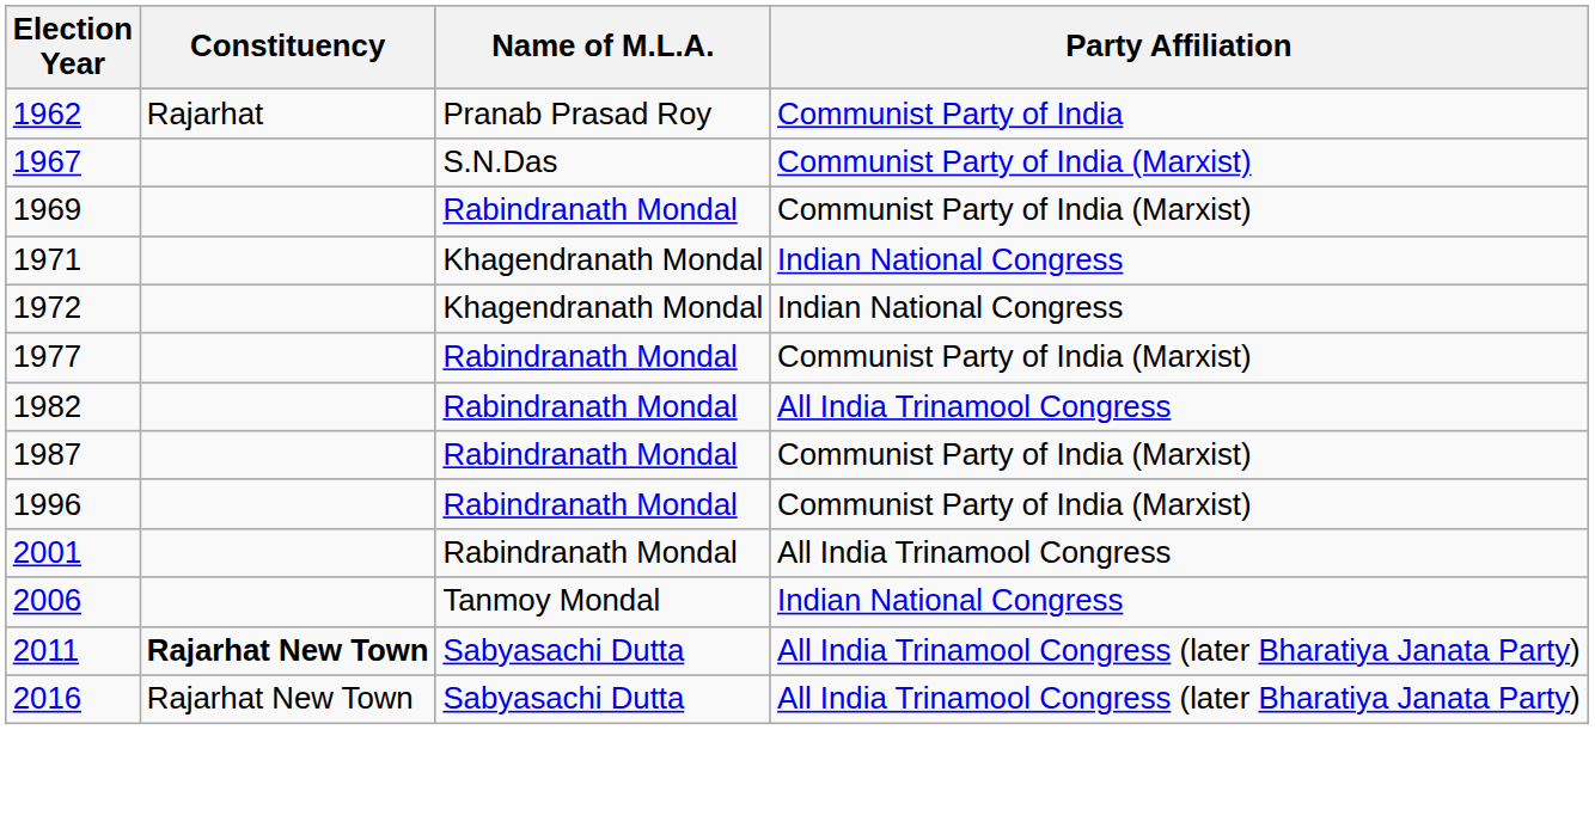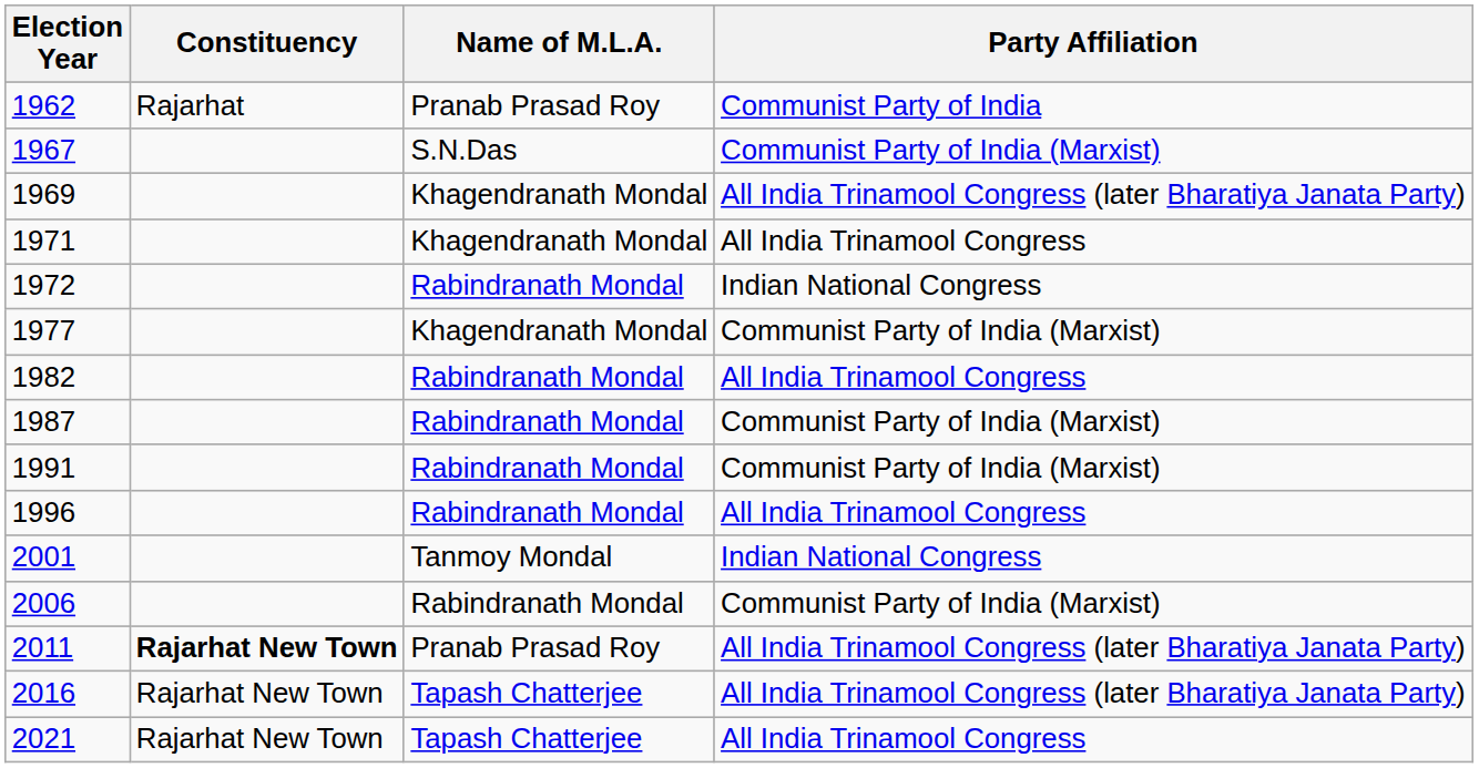 <table class="wikitable sortable"ìÍĦĤĠčw>
 <tr>
 <th>Election<br> Year</th>
 <th>Constituency</th>
 <th>Name of M.L.A.</th>
 <th>Party Affiliation</th>
 </tr>
 <tr>
 <td><a href='#'>1962</a></td>
 <td>Rajarhat</td>
 <td>Pranab Prasad Roy</td>
 <td><a href='#'>Communist Party of India</a></td>
 </tr>
 <tr>
 <td><a href='#'>1967</a></td>
 <td></td>
 <td>S.N.Das</td>
 <td><a href='#'>Communist Party of India (Marxist)</a></td>
 </tr>
 <tr>
 <td>1969</td>
 <td></td>
-<td><a href='#'>Rabindranath Mondal</a></td>
-<td>Communist Party of India (Marxist)</td>
+<td>Khagendranath Mondal</td>
+<td><a href='#'>All India Trinamool Congress</a> (later <a href='#'>Bharatiya Janata Party</a>)</td>
 </tr>
 <tr>
 <td>1971</td>
 <td></td>
 <td>Khagendranath Mondal</td>
-<td><a href='#'>Indian National Congress</a></td>
+<td>All India Trinamool Congress</td>
 </tr>
 <tr>
 <td>1972</td>
 <td></td>
-<td>Khagendranath Mondal</td>
+<td><a href='#'>Rabindranath Mondal</a></td>
 <td>Indian National Congress</td>
 </tr>
 <tr>
 <td>1977</td>
 <td></td>
-<td><a href='#'>Rabindranath Mondal</a></td>
+<td>Khagendranath Mondal</td>
 <td>Communist Party of India (Marxist)</td>
 </tr>
 <tr>
 <td>1982</td>
 <td></td>
 <td><a href='#'>Rabindranath Mondal</a></td>
 <td><a href='#'>All India Trinamool Congress</a></td>
 </tr>
 <tr>
 <td>1987</td>
 <td></td>
 <td><a href='#'>Rabindranath Mondal</a></td>
 <td>Communist Party of India (Marxist)</td>
 </tr>
 <tr>
-<td>1996</td>
+<td>1991</td>
 <td></td>
 <td><a href='#'>Rabindranath Mondal</a></td>
 <td>Communist Party of India (Marxist)</td>
 </tr>
 <tr>
-<td><a href='#'>2001</a></td>
+<td>1996</td>
 <td></td>
-<td>Rabindranath Mondal</td>
-<td>All India Trinamool Congress</td>
+<td><a href='#'>Rabindranath Mondal</a></td>
+<td><a href='#'>All India Trinamool Congress</a></td>
 </tr>
 <tr>
-<td><a href='#'>2006</a></td>
+<td><a href='#'>2001</a></td>
 <td></td>
 <td>Tanmoy Mondal</td>
 <td><a href='#'>Indian National Congress</a></td>
 </tr>
 <tr>
+<td><a href='#'>2006</a></td>
+<td></td>
+<td>Rabindranath Mondal</td>
+<td>Communist Party of India (Marxist)</td>
+</tr>
+<tr>
 <td><a href='#'>2011</a></td>
 <td><strong>Rajarhat New Town</strong></td>
-<td><a href='#'>Sabyasachi Dutta</a></td>
+<td>Pranab Prasad Roy</td>
 <td><a href='#'>All India Trinamool Congress</a> (later <a href='#'>Bharatiya Janata Party</a>)</td>
 </tr>
 <tr>
 <td><a href='#'>2016</a></td>
 <td>Rajarhat New Town</td>
-<td><a href='#'>Sabyasachi Dutta</a></td>
+<td><a href='#'>Tapash Chatterjee</a></td>
 <td><a href='#'>All India Trinamool Congress</a> (later <a href='#'>Bharatiya Janata Party</a>)</td>
 </tr>
+<tr>
+<td><a href='#'>2021</a></td>
+<td>Rajarhat New Town</td>
+<td><a href='#'>Tapash Chatterjee</a></td>
+<td><a href='#'>All India Trinamool Congress</a></td>
+</tr>
 </table>
